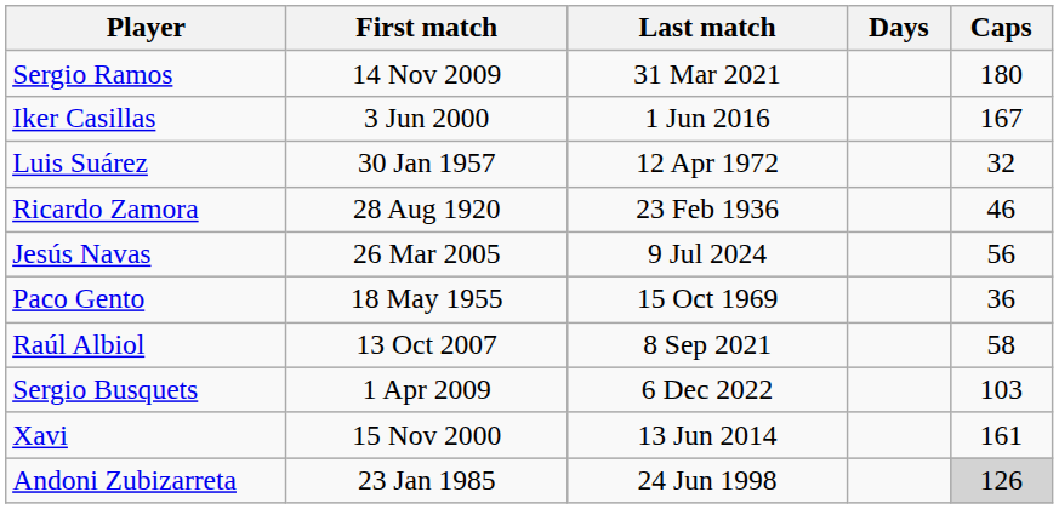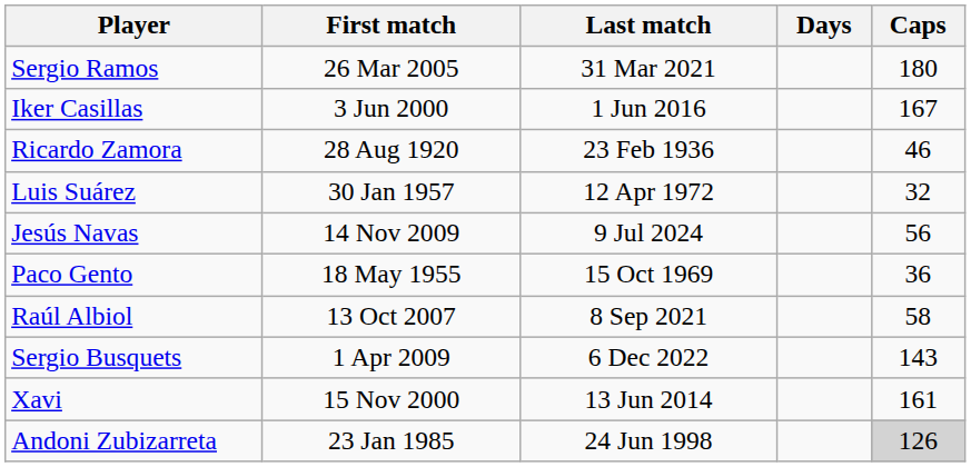 <table class="wikitable sortable" style="text-align:center;">
 <tr>
 <th style="width:150px;">Player</th>
 <th style="width:150px;">First match</th>
 <th style="width:150px;">Last match</th>
 <th width=50px>Days</th>
 <th width=50px>Caps</th>
 </tr>
 <tr>
 <td align="left"><a href='#'>Sergio Ramos</a></td>
-<td>14 Nov 2009</td>
+<td>26 Mar 2005</td>
 <td>31 Mar 2021</td>
 <td></td>
 <td>180</td>
 </tr>
 <tr>
 <td align="left"><a href='#'>Iker Casillas</a></td>
 <td>3 Jun 2000</td>
 <td>1 Jun 2016</td>
 <td></td>
 <td>167</td>
 </tr>
 <tr>
+<td align="left"><a href='#'>Ricardo Zamora</a></td>
+<td>28 Aug 1920</td>
+<td>23 Feb 1936</td>
+<td></td>
+<td>46</td>
+</tr>
+<tr>
 <td align="left"><a href='#'>Luis Suárez</a></td>
 <td>30 Jan 1957</td>
 <td>12 Apr 1972</td>
 <td></td>
 <td>32</td>
 </tr>
 <tr>
-<td align="left"><a href='#'>Ricardo Zamora</a></td>
-<td>28 Aug 1920</td>
-<td>23 Feb 1936</td>
-<td></td>
-<td>46</td>
-</tr>
-<tr>
 <td align="left"><a href='#'>Jesús Navas</a></td>
-<td>26 Mar 2005</td>
+<td>14 Nov 2009</td>
 <td>9 Jul 2024</td>
 <td></td>
 <td>56</td>
 </tr>
 <tr>
 <td align="left"><a href='#'>Paco Gento</a></td>
 <td>18 May 1955</td>
 <td>15 Oct 1969</td>
 <td></td>
 <td>36</td>
 </tr>
 <tr>
 <td align="left"><a href='#'>Raúl Albiol</a></td>
 <td>13 Oct 2007</td>
 <td>8 Sep 2021</td>
 <td></td>
 <td>58</td>
 </tr>
 <tr>
 <td align="left"><a href='#'>Sergio Busquets</a></td>
 <td>1 Apr 2009</td>
 <td>6 Dec 2022</td>
 <td></td>
-<td>103</td>
+<td>143</td>
 </tr>
 <tr>
 <td align="left"><a href='#'>Xavi</a></td>
 <td>15 Nov 2000</td>
 <td>13 Jun 2014</td>
 <td></td>
 <td>161</td>
 </tr>
 <tr>
 <td align="left"><a href='#'>Andoni Zubizarreta</a></td>
 <td>23 Jan 1985</td>
 <td>24 Jun 1998</td>
 <td></td>
 <td style="background: lightgrey;">126</td>
 </tr>
 </table>
